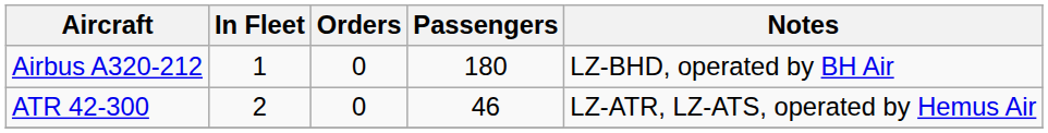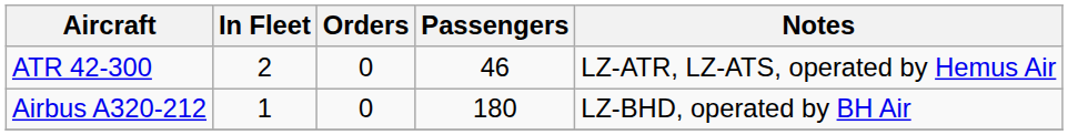 <table class="wikitable" style="margin: 1em auto;">
 <tr>
 <th>Aircraft</th>
 <th>In Fleet</th>
 <th>Orders</th>
 <th>Passengers</th>
 <th>Notes</th>
 </tr>
 <tr>
+<td><a href='#'>ATR 42-300</a></td>
+<td align="center">2</td>
+<td align="center">0</td>
+<td align="center">46</td>
+<td>LZ-ATR, LZ-ATS, operated by <a href='#'>Hemus Air</a></td>
+</tr>
+<tr>
 <td><a href='#'>Airbus A320-212</a></td>
 <td align="center">1</td>
 <td align="center">0</td>
 <td align="center">180</td>
 <td>LZ-BHD, operated by <a href='#'>BH Air</a></td>
 </tr>
 <tr>
-<td><a href='#'>ATR 42-300</a></td>
-<td align="center">2</td>
-<td align="center">0</td>
-<td align="center">46</td>
-<td>LZ-ATR, LZ-ATS, operated by <a href='#'>Hemus Air</a></td>
-</tr>
-<tr>
 </tr>
 </table>
